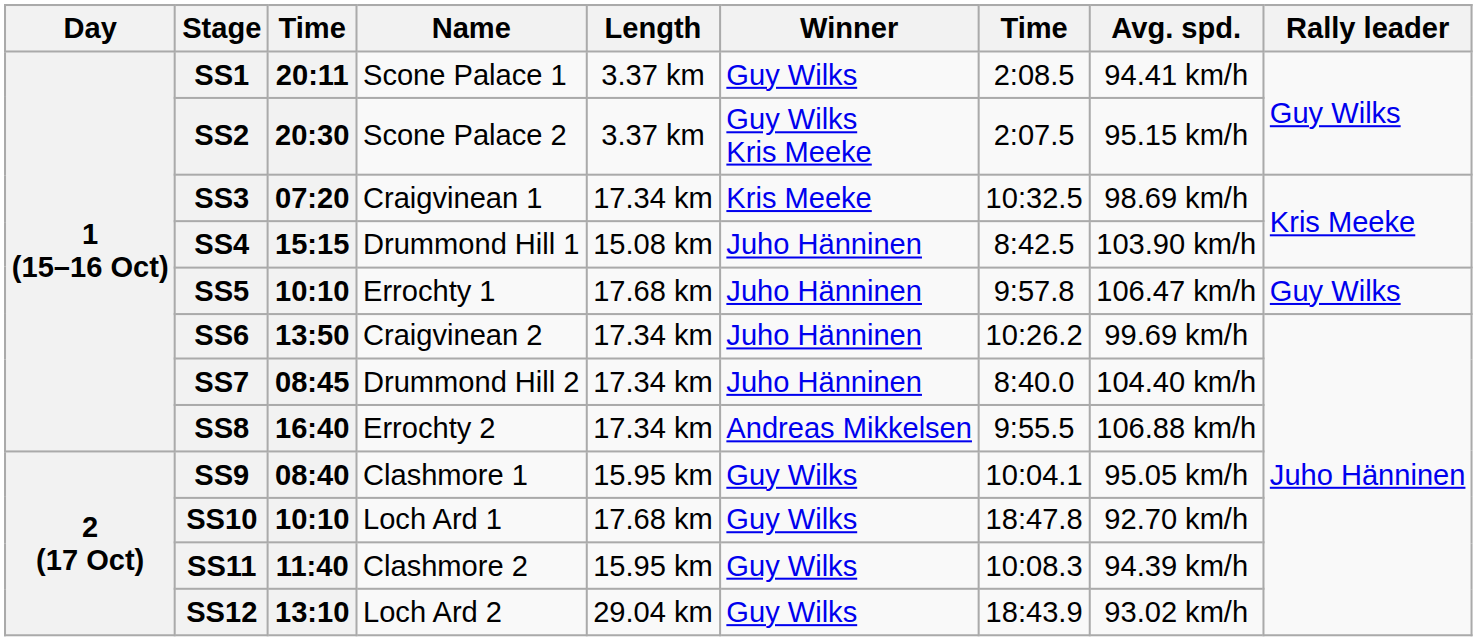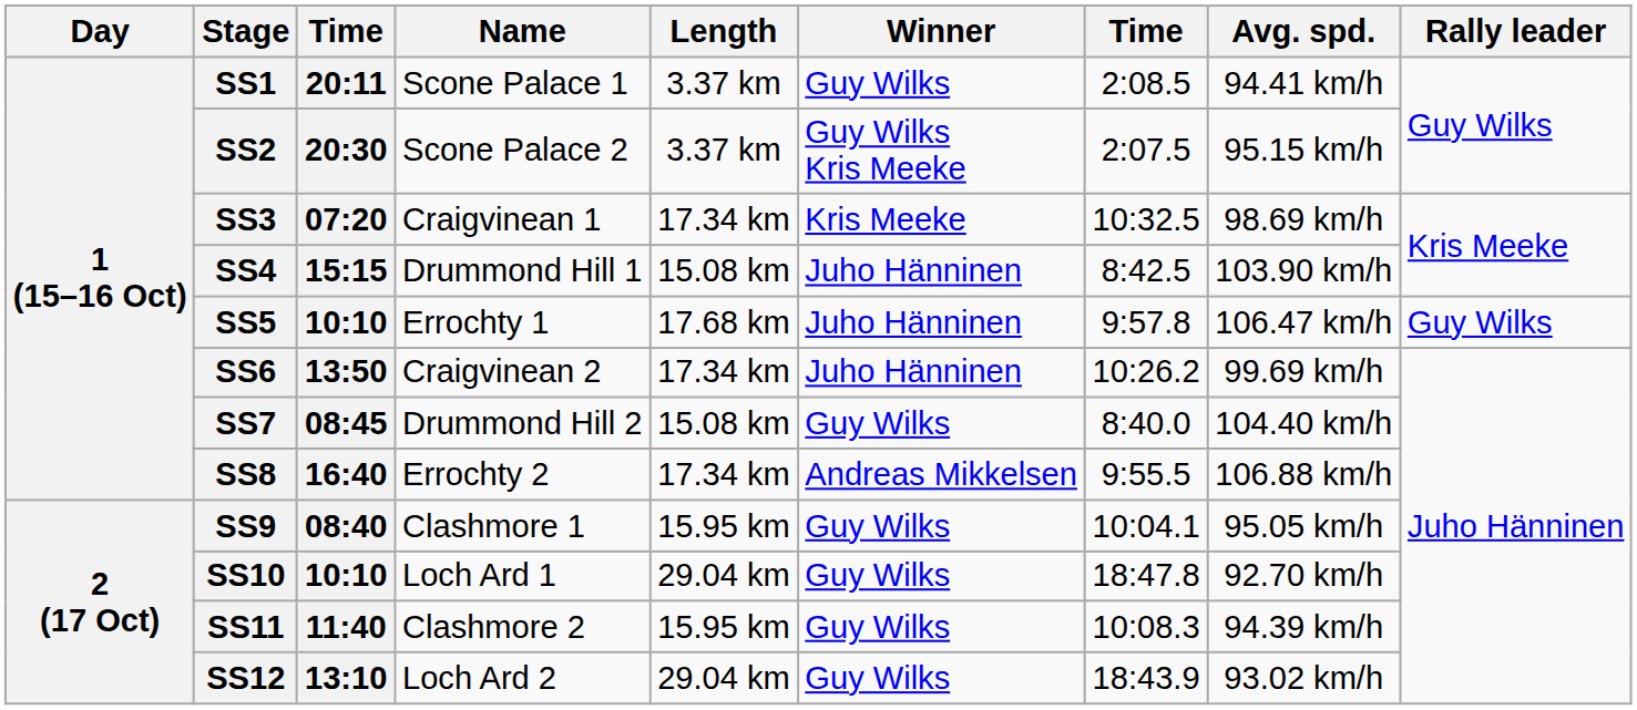 <table class="wikitable" style="text-align: center; font-size: 90%; max-width: 950px;">
 <tr>
 <th>Day</th>
 <th>Stage</th>
 <th>Time</th>
 <th>Name</th>
 <th>Length</th>
 <th>Winner</th>
 <th>Time</th>
 <th>Avg. spd.</th>
 <th>Rally leader</th>
 </tr>
 <tr>
 <th rowspan="8">1<br>(15–16 Oct)</th>
 <th>SS1</th>
 <th>20:11</th>
 <td align=left>Scone Palace 1</td>
 <td>3.37 km</td>
 <td align=left> <a href='#'>Guy Wilks</a></td>
 <td>2:08.5</td>
 <td>94.41 km/h</td>
 <td align=left rowspan="2"> <a href='#'>Guy Wilks</a></td>
 </tr>
 <tr>
 <th>SS2</th>
 <th>20:30</th>
 <td align=left>Scone Palace 2</td>
 <td>3.37 km</td>
 <td align=left> <a href='#'>Guy Wilks</a><br> <a href='#'>Kris Meeke</a></td>
 <td>2:07.5</td>
 <td>95.15 km/h</td>
 </tr>
 <tr>
 <th>SS3</th>
 <th>07:20</th>
 <td align=left>Craigvinean 1</td>
 <td>17.34 km</td>
 <td align=left> <a href='#'>Kris Meeke</a></td>
 <td>10:32.5</td>
 <td>98.69 km/h</td>
 <td align=left rowspan="2"> <a href='#'>Kris Meeke</a></td>
 </tr>
 <tr>
 <th>SS4</th>
 <th>15:15</th>
 <td align=left>Drummond Hill 1</td>
 <td>15.08 km</td>
 <td align=left> <a href='#'>Juho Hänninen</a></td>
 <td>8:42.5</td>
 <td>103.90 km/h</td>
 </tr>
 <tr>
 <th>SS5</th>
 <th>10:10</th>
 <td align=left>Errochty 1</td>
 <td>17.68 km</td>
 <td align=left> <a href='#'>Juho Hänninen</a></td>
 <td>9:57.8</td>
 <td>106.47 km/h</td>
 <td align=left> <a href='#'>Guy Wilks</a></td>
 </tr>
 <tr>
 <th>SS6</th>
 <th>13:50</th>
 <td align=left>Craigvinean 2</td>
 <td>17.34 km</td>
 <td align=left> <a href='#'>Juho Hänninen</a></td>
 <td>10:26.2</td>
 <td>99.69 km/h</td>
 <td align=left rowspan=7> <a href='#'>Juho Hänninen</a></td>
 </tr>
 <tr>
 <th>SS7</th>
 <th>08:45</th>
 <td align=left>Drummond Hill 2</td>
-<td>17.34 km</td>
-<td align=left> <a href='#'>Juho Hänninen</a></td>
+<td>15.08 km</td>
+<td align=left> <a href='#'>Guy Wilks</a></td>
 <td>8:40.0</td>
 <td>104.40 km/h</td>
 </tr>
 <tr>
 <th>SS8</th>
 <th>16:40</th>
 <td align=left>Errochty 2</td>
 <td>17.34 km</td>
 <td align=left> <a href='#'>Andreas Mikkelsen</a></td>
 <td>9:55.5</td>
 <td>106.88 km/h</td>
 </tr>
 <tr>
 <th rowspan="4">2<br>(17 Oct)</th>
 <th>SS9</th>
 <th>08:40</th>
 <td align=left>Clashmore 1</td>
 <td>15.95 km</td>
 <td align=left> <a href='#'>Guy Wilks</a></td>
 <td>10:04.1</td>
 <td>95.05 km/h</td>
 </tr>
 <tr>
 <th>SS10</th>
 <th>10:10</th>
 <td align=left>Loch Ard 1</td>
-<td>17.68 km</td>
+<td>29.04 km</td>
 <td align=left> <a href='#'>Guy Wilks</a></td>
 <td>18:47.8</td>
 <td>92.70 km/h</td>
 </tr>
 <tr>
 <th>SS11</th>
 <th>11:40</th>
 <td align=left>Clashmore 2</td>
 <td>15.95 km</td>
 <td align=left> <a href='#'>Guy Wilks</a></td>
 <td>10:08.3</td>
 <td>94.39 km/h</td>
 </tr>
 <tr>
 <th>SS12</th>
 <th>13:10</th>
 <td align=left>Loch Ard 2</td>
 <td>29.04 km</td>
 <td align=left> <a href='#'>Guy Wilks</a></td>
 <td>18:43.9</td>
 <td>93.02 km/h</td>
 </tr>
 </table>
